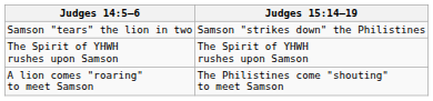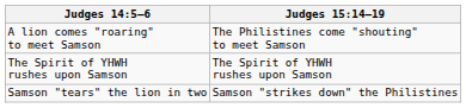 <table class=wikitable>
 <tr>
 <th>Judges 14:5–6</th>
 <th>Judges 15:14–19</th>
 </tr>
 <tr>
-<td>Samson "tears" the lion in two</td>
-<td>Samson "strikes down" the Philistines</td>
+<td>A lion comes "roaring" <br>to meet Samson</td>
+<td>The Philistines come "shouting" <br>to meet Samson</td>
 </tr>
 <tr>
 <td>The Spirit of YHWH <br>rushes upon Samson</td>
 <td>The Spirit of YHWH <br>rushes upon Samson</td>
 </tr>
 <tr>
-<td>A lion comes "roaring" <br>to meet Samson</td>
-<td>The Philistines come "shouting" <br>to meet Samson</td>
+<td>Samson "tears" the lion in two</td>
+<td>Samson "strikes down" the Philistines</td>
 </tr>
 </table>
